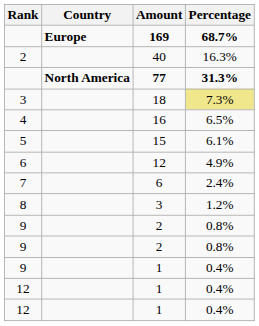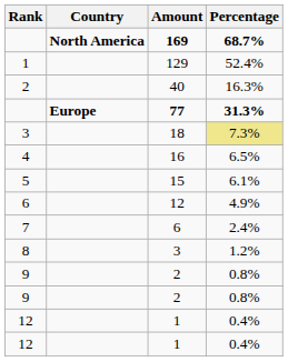 <table class="wikitable" style="text-align: center;">
 <tr>
 <th>Rank</th>
 <th>Country</th>
 <th>Amount</th>
 <th>Percentage</th>
 </tr>
 <tr>
 <td></td>
-<td style="text-align: left;"><strong>Europe</strong></td>
+<td style="text-align: left;"><strong>North America</strong></td>
 <td><strong>169</strong></td>
 <td><strong>68.7%</strong></td>
+</tr>
+<tr>
+<td>1</td>
+<td style="text-align: left;"></td>
+<td>129</td>
+<td>52.4%</td>
 </tr>
 <tr>
 <td>2</td>
 <td style="text-align: left;"></td>
 <td>40</td>
 <td>16.3%</td>
 </tr>
 <tr>
 <td></td>
-<td style="text-align: left;"><strong>North America</strong></td>
+<td style="text-align: left;"><strong>Europe</strong></td>
 <td><strong>77</strong></td>
 <td><strong>31.3%</strong></td>
 </tr>
 <tr>
 <td>3</td>
 <td style="text-align: left;"></td>
 <td>18</td>
 <td style="background: khaki;">7.3%</td>
 </tr>
 <tr>
 <td>4</td>
 <td style="text-align: left;"></td>
 <td>16</td>
 <td>6.5%</td>
 </tr>
 <tr>
 <td>5</td>
 <td style="text-align: left;"></td>
 <td>15</td>
 <td>6.1%</td>
 </tr>
 <tr>
 <td>6</td>
 <td style="text-align: left;"></td>
 <td>12</td>
 <td>4.9%</td>
 </tr>
 <tr>
 <td>7</td>
 <td style="text-align: left;"></td>
 <td>6</td>
 <td>2.4%</td>
 </tr>
 <tr>
 <td>8</td>
 <td style="text-align: left;"></td>
 <td>3</td>
 <td>1.2%</td>
 </tr>
 <tr>
 <td>9</td>
 <td style="text-align: left;"></td>
 <td>2</td>
 <td>0.8%</td>
 </tr>
 <tr>
 <td>9</td>
 <td style="text-align: left;"></td>
 <td>2</td>
 <td>0.8%</td>
 </tr>
 <tr>
-<td>9</td>
-<td style="text-align: left;"></td>
-<td>1</td>
-<td>0.4%</td>
-</tr>
-<tr>
 <td>12</td>
 <td style="text-align: left;"></td>
 <td>1</td>
 <td>0.4%</td>
 </tr>
 <tr>
 <td>12</td>
 <td style="text-align: left;"></td>
 <td>1</td>
 <td>0.4%</td>
 </tr>
 </table>
